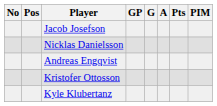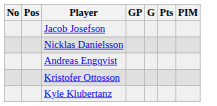 <table class="wikitable sortable">
 <tr>
 <th>No</th>
 <th>Pos</th>
 <th>Player</th>
 <th>GP</th>
 <th>G</th>
-<th>A</th>
 <th>Pts</th>
 <th>PIM</th>
 </tr>
 <tr bgcolor="#f0f0f0">
 <td></td>
 <td></td>
 <td> <a href='#'>Jacob Josefson</a></td>
-<td></td>
 <td></td>
 <td></td>
 <td></td>
 <td></td>
 </tr>
 <tr bgcolor="#e0e0e0">
 <td></td>
 <td></td>
 <td> <a href='#'>Nicklas Danielsson</a></td>
 <td></td>
 <td></td>
 <td></td>
 <td></td>
-<td></td>
 </tr>
 <tr bgcolor="#f0f0f0">
 <td></td>
 <td></td>
 <td> <a href='#'>Andreas Engqvist</a></td>
-<td></td>
 <td></td>
 <td></td>
 <td></td>
 <td></td>
 </tr>
 <tr bgcolor="#e0e0e0">
 <td></td>
 <td></td>
 <td> <a href='#'>Kristofer Ottosson</a></td>
 <td></td>
 <td></td>
 <td></td>
 <td></td>
-<td></td>
 </tr>
 <tr bgcolor="#f0f0f0">
 <td></td>
 <td></td>
 <td> <a href='#'>Kyle Klubertanz</a></td>
 <td></td>
 <td></td>
 <td></td>
 <td></td>
-<td></td>
 </tr>
 </table>
